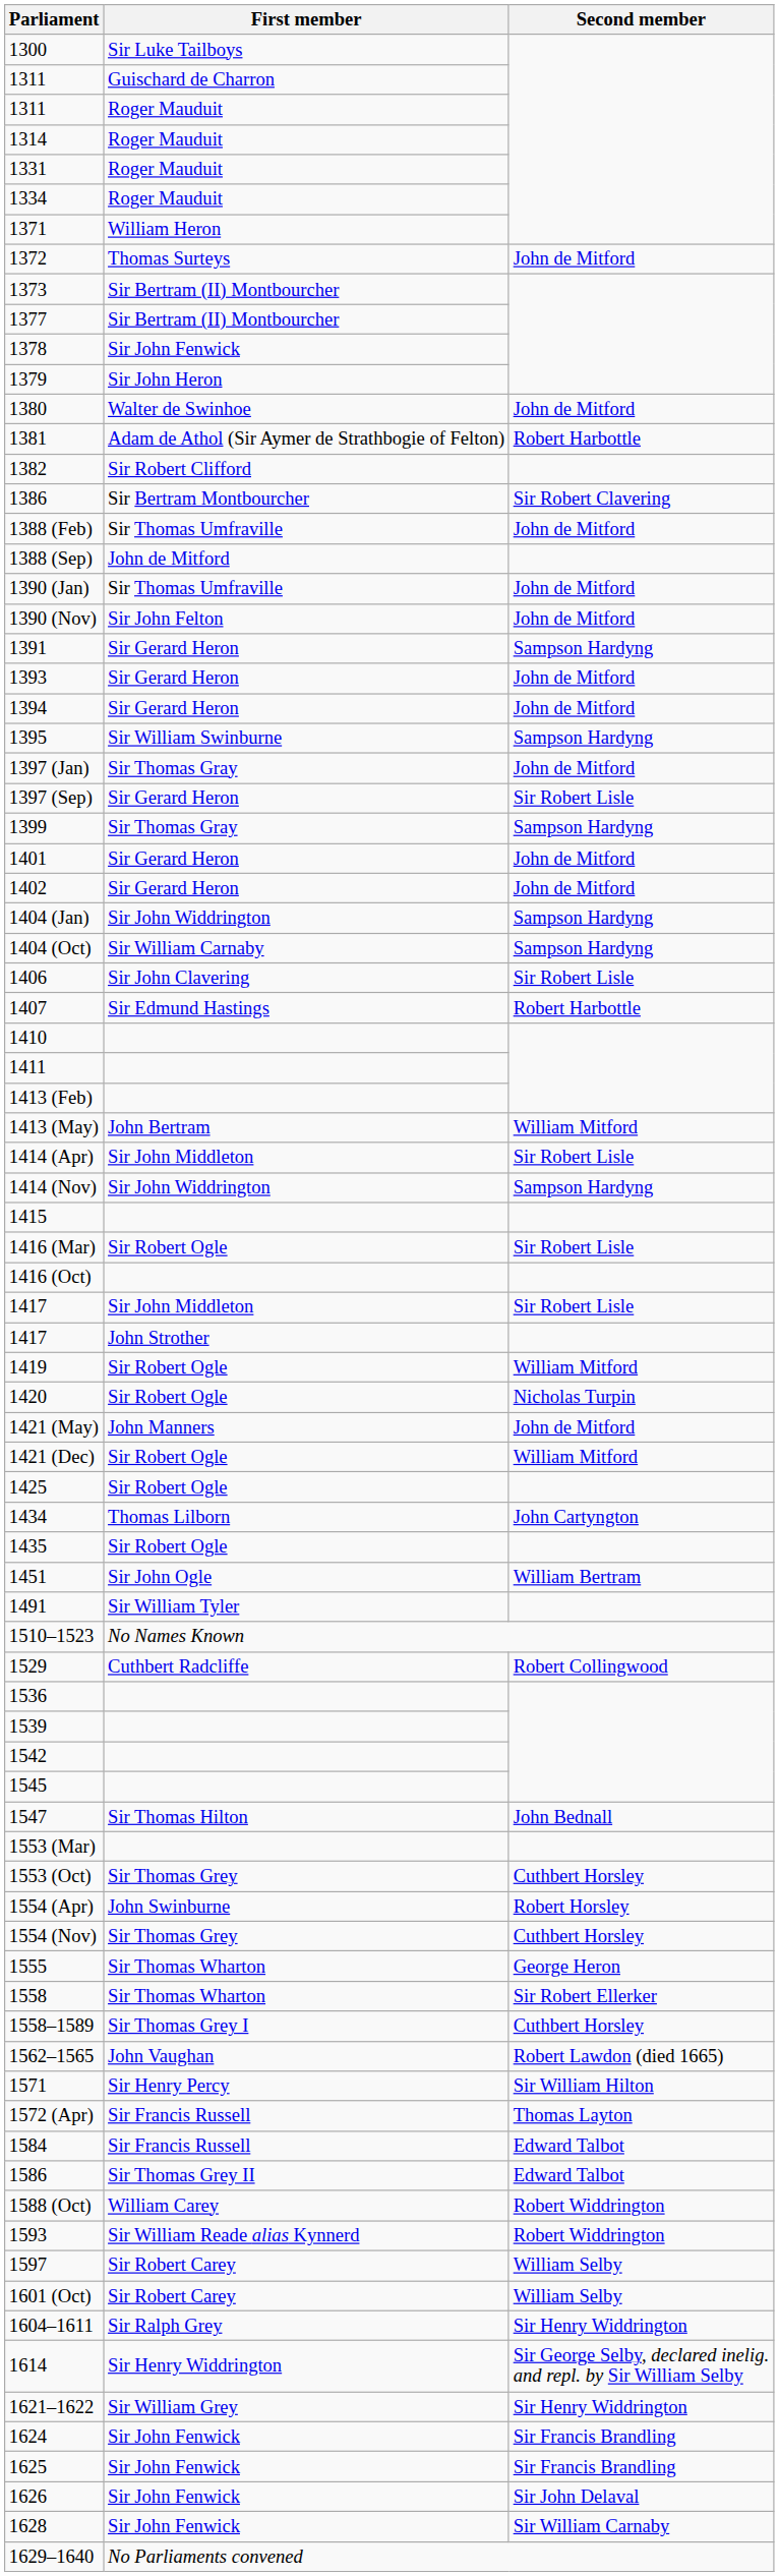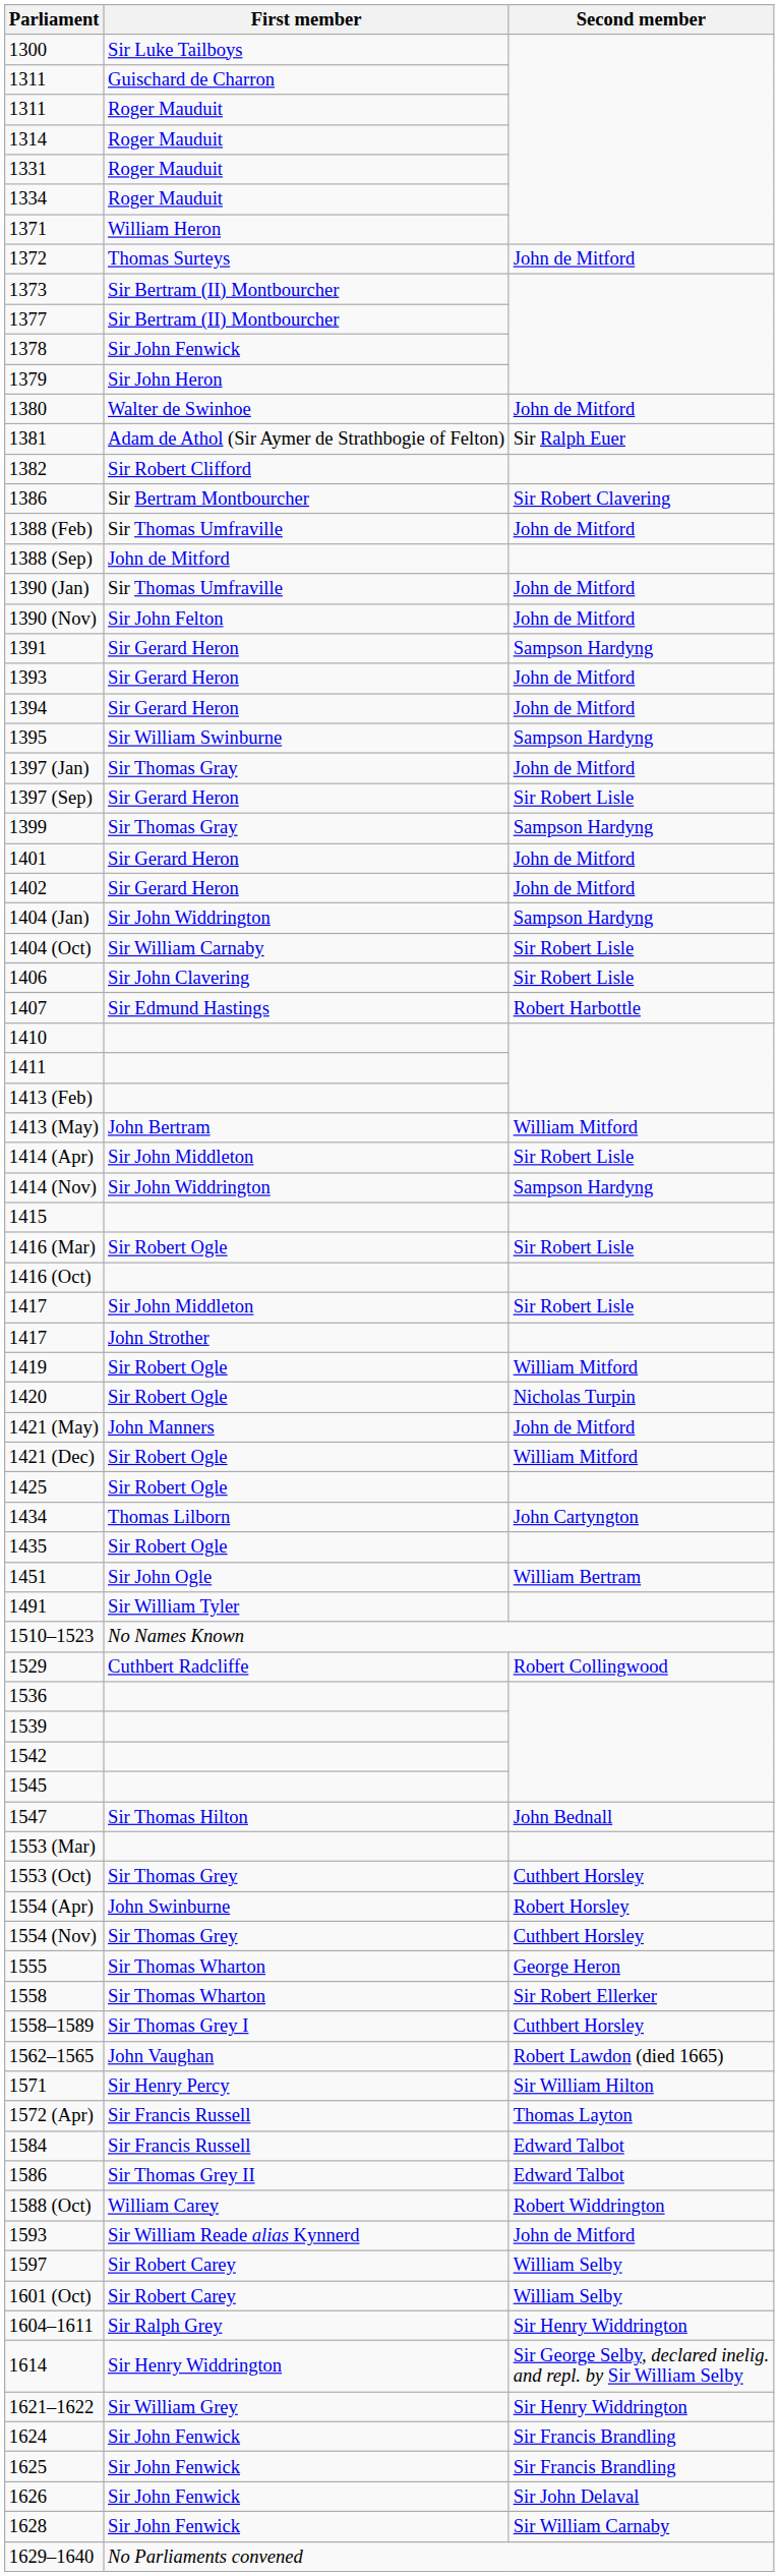 <table class="wikitable">
 <tr>
 <th>Parliament</th>
 <th>First member</th>
 <th>Second member</th>
 </tr>
 <tr>
 <td>1300</td>
 <td><a href='#'>Sir Luke Tailboys</a></td>
 </tr>
 <tr>
 <td>1311</td>
 <td><a href='#'>Guischard de Charron</a></td>
 </tr>
 <tr>
 <td>1311</td>
 <td><a href='#'>Roger Mauduit</a></td>
 </tr>
 <tr>
 <td>1314</td>
 <td><a href='#'>Roger Mauduit</a></td>
 </tr>
 <tr>
 <td>1331</td>
 <td><a href='#'>Roger Mauduit</a></td>
 </tr>
 <tr>
 <td>1334</td>
 <td><a href='#'>Roger Mauduit</a></td>
 </tr>
 <tr>
 <td>1371</td>
 <td><a href='#'>William Heron</a></td>
 </tr>
 <tr>
 <td>1372</td>
 <td><a href='#'>Thomas Surteys</a></td>
 <td><a href='#'>John de Mitford</a></td>
 </tr>
 <tr>
 <td>1373</td>
 <td><a href='#'>Sir Bertram (II) Montbourcher</a></td>
 </tr>
 <tr>
 <td>1377</td>
 <td><a href='#'>Sir Bertram (II) Montbourcher</a></td>
 </tr>
 <tr>
 <td>1378</td>
 <td><a href='#'>Sir John Fenwick</a></td>
 </tr>
 <tr>
 <td>1379</td>
 <td><a href='#'>Sir John Heron</a></td>
 </tr>
 <tr>
 <td>1380</td>
 <td><a href='#'>Walter de Swinhoe</a></td>
 <td><a href='#'>John de Mitford</a></td>
 </tr>
 <tr>
 <td>1381</td>
 <td><a href='#'>Adam de Athol</a> (Sir Aymer de Strathbogie of Felton)</td>
-<td><a href='#'>Robert Harbottle</a></td>
+<td>Sir <a href='#'>Ralph Euer</a></td>
 </tr>
 <tr>
 <td>1382</td>
 <td><a href='#'>Sir Robert Clifford</a></td>
 </tr>
 <tr>
 <td>1386</td>
 <td>Sir <a href='#'>Bertram Montbourcher</a></td>
 <td><a href='#'>Sir Robert Clavering</a></td>
 </tr>
 <tr>
 <td>1388 (Feb)</td>
 <td>Sir <a href='#'>Thomas Umfraville</a></td>
 <td><a href='#'>John de Mitford</a></td>
 </tr>
 <tr>
 <td>1388 (Sep)</td>
 <td><a href='#'>John de Mitford</a></td>
 </tr>
 <tr>
 <td>1390 (Jan)</td>
 <td>Sir <a href='#'>Thomas Umfraville</a></td>
 <td><a href='#'>John de Mitford</a></td>
 </tr>
 <tr>
 <td>1390 (Nov)</td>
 <td><a href='#'>Sir John Felton</a></td>
 <td><a href='#'>John de Mitford</a></td>
 </tr>
 <tr>
 <td>1391</td>
 <td><a href='#'>Sir Gerard Heron</a></td>
 <td><a href='#'>Sampson Hardyng</a></td>
 </tr>
 <tr>
 <td>1393</td>
 <td><a href='#'>Sir Gerard Heron</a></td>
 <td><a href='#'>John de Mitford</a></td>
 </tr>
 <tr>
 <td>1394</td>
 <td><a href='#'>Sir Gerard Heron</a></td>
 <td><a href='#'>John de Mitford</a></td>
 </tr>
 <tr>
 <td>1395</td>
 <td><a href='#'>Sir William Swinburne</a></td>
 <td><a href='#'>Sampson Hardyng</a></td>
 </tr>
 <tr>
 <td>1397 (Jan)</td>
 <td><a href='#'>Sir Thomas Gray</a></td>
 <td><a href='#'>John de Mitford</a></td>
 </tr>
 <tr>
 <td>1397 (Sep)</td>
 <td><a href='#'>Sir Gerard Heron</a></td>
 <td><a href='#'>Sir Robert Lisle</a></td>
 </tr>
 <tr>
 <td>1399</td>
 <td><a href='#'>Sir Thomas Gray</a></td>
 <td><a href='#'>Sampson Hardyng</a></td>
 </tr>
 <tr>
 <td>1401</td>
 <td><a href='#'>Sir Gerard Heron</a></td>
 <td><a href='#'>John de Mitford</a></td>
 </tr>
 <tr>
 <td>1402</td>
 <td><a href='#'>Sir Gerard Heron</a></td>
 <td><a href='#'>John de Mitford</a></td>
 </tr>
 <tr>
 <td>1404 (Jan)</td>
 <td><a href='#'>Sir John Widdrington</a></td>
 <td><a href='#'>Sampson Hardyng</a></td>
 </tr>
 <tr>
 <td>1404 (Oct)</td>
 <td><a href='#'>Sir William Carnaby</a></td>
-<td><a href='#'>Sampson Hardyng</a></td>
+<td><a href='#'>Sir Robert Lisle</a></td>
 </tr>
 <tr>
 <td>1406</td>
 <td><a href='#'>Sir John Clavering</a></td>
 <td><a href='#'>Sir Robert Lisle</a></td>
 </tr>
 <tr>
 <td>1407</td>
 <td><a href='#'>Sir Edmund Hastings</a></td>
 <td><a href='#'>Robert Harbottle</a></td>
 </tr>
 <tr>
 <td>1410</td>
 <td></td>
 </tr>
 <tr>
 <td>1411</td>
 <td></td>
 </tr>
 <tr>
 <td>1413 (Feb)</td>
 <td></td>
 </tr>
 <tr>
 <td>1413 (May)</td>
 <td><a href='#'>John Bertram</a></td>
 <td><a href='#'>William Mitford</a></td>
 </tr>
 <tr>
 <td>1414 (Apr)</td>
 <td><a href='#'>Sir John Middleton</a></td>
 <td><a href='#'>Sir Robert Lisle</a></td>
 </tr>
 <tr>
 <td>1414 (Nov)</td>
 <td><a href='#'>Sir John Widdrington</a></td>
 <td><a href='#'>Sampson Hardyng</a></td>
 </tr>
 <tr>
 <td>1415</td>
 <td></td>
 </tr>
 <tr>
 <td>1416 (Mar)</td>
 <td><a href='#'>Sir Robert Ogle</a></td>
 <td><a href='#'>Sir Robert Lisle</a></td>
 </tr>
 <tr>
 <td>1416 (Oct)</td>
 <td></td>
 </tr>
 <tr>
 <td>1417</td>
 <td><a href='#'>Sir John Middleton</a></td>
 <td><a href='#'>Sir Robert Lisle</a></td>
 </tr>
 <tr>
 <td>1417</td>
 <td><a href='#'>John Strother</a></td>
 </tr>
 <tr>
 <td>1419</td>
 <td><a href='#'>Sir Robert Ogle</a></td>
 <td><a href='#'>William Mitford</a></td>
 </tr>
 <tr>
 <td>1420</td>
 <td><a href='#'>Sir Robert Ogle</a></td>
 <td><a href='#'>Nicholas Turpin</a></td>
 </tr>
 <tr>
 <td>1421 (May)</td>
 <td><a href='#'>John Manners</a></td>
 <td><a href='#'>John de Mitford</a></td>
 </tr>
 <tr>
 <td>1421 (Dec)</td>
 <td><a href='#'>Sir Robert Ogle</a></td>
 <td><a href='#'>William Mitford</a></td>
 </tr>
 <tr>
 <td>1425</td>
 <td><a href='#'>Sir Robert Ogle</a></td>
 <td></td>
 </tr>
 <tr>
 <td>1434</td>
 <td><a href='#'>Thomas Lilborn</a></td>
 <td><a href='#'>John Cartyngton</a></td>
 </tr>
 <tr>
 <td>1435</td>
 <td><a href='#'>Sir Robert Ogle</a></td>
 <td></td>
 </tr>
 <tr>
 <td>1451</td>
 <td><a href='#'>Sir John Ogle</a></td>
 <td><a href='#'>William Bertram</a></td>
 </tr>
 <tr>
 <td>1491</td>
 <td><a href='#'>Sir William Tyler</a></td>
 <td></td>
 </tr>
 <tr>
 <td>1510–1523</td>
 <td colspan = "2"><em>No Names Known</em></td>
 </tr>
 <tr>
 <td>1529</td>
 <td><a href='#'>Cuthbert Radcliffe</a></td>
 <td><a href='#'>Robert Collingwood</a></td>
 </tr>
 <tr>
 <td>1536</td>
 <td></td>
 </tr>
 <tr>
 <td>1539</td>
 <td></td>
 </tr>
 <tr>
 <td>1542</td>
 <td></td>
 </tr>
 <tr>
 <td>1545</td>
 <td></td>
 </tr>
 <tr>
 <td>1547</td>
 <td><a href='#'>Sir Thomas Hilton</a></td>
 <td><a href='#'>John Bednall</a></td>
 </tr>
 <tr>
 <td>1553 (Mar)</td>
 <td></td>
 </tr>
 <tr>
 <td>1553 (Oct)</td>
 <td><a href='#'>Sir Thomas Grey</a></td>
 <td><a href='#'>Cuthbert Horsley</a></td>
 </tr>
 <tr>
 <td>1554 (Apr)</td>
 <td><a href='#'>John Swinburne</a></td>
 <td><a href='#'>Robert Horsley</a></td>
 </tr>
 <tr>
 <td>1554 (Nov)</td>
 <td><a href='#'>Sir Thomas Grey</a></td>
 <td><a href='#'>Cuthbert Horsley</a></td>
 </tr>
 <tr>
 <td>1555</td>
 <td><a href='#'>Sir Thomas Wharton</a></td>
 <td><a href='#'>George Heron</a></td>
 </tr>
 <tr>
 <td>1558</td>
 <td><a href='#'>Sir Thomas Wharton</a></td>
 <td><a href='#'>Sir Robert Ellerker</a></td>
 </tr>
 <tr>
 <td>1558–1589</td>
 <td><a href='#'>Sir Thomas Grey I</a></td>
 <td><a href='#'>Cuthbert Horsley</a></td>
 </tr>
 <tr>
 <td>1562–1565</td>
 <td><a href='#'>John Vaughan</a></td>
 <td><a href='#'>Robert Lawdon</a> (died 1665)</td>
 </tr>
 <tr>
 <td>1571</td>
 <td><a href='#'>Sir Henry Percy</a></td>
 <td><a href='#'>Sir William Hilton</a></td>
 </tr>
 <tr>
 <td>1572 (Apr)</td>
 <td><a href='#'>Sir Francis Russell</a></td>
 <td><a href='#'>Thomas Layton</a></td>
 </tr>
 <tr>
 <td>1584</td>
 <td><a href='#'>Sir Francis Russell</a></td>
 <td><a href='#'>Edward Talbot</a></td>
 </tr>
 <tr>
 <td>1586</td>
 <td><a href='#'>Sir Thomas Grey II</a></td>
 <td><a href='#'>Edward Talbot</a></td>
 </tr>
 <tr>
 <td>1588 (Oct)</td>
 <td><a href='#'>William Carey</a></td>
 <td><a href='#'>Robert Widdrington</a></td>
 </tr>
 <tr>
 <td>1593</td>
 <td><a href='#'>Sir William Reade <em>alias</em> Kynnerd</a></td>
-<td><a href='#'>Robert Widdrington</a></td>
+<td><a href='#'>John de Mitford</a></td>
 </tr>
 <tr>
 <td>1597</td>
 <td><a href='#'>Sir Robert Carey</a></td>
 <td><a href='#'>William Selby</a></td>
 </tr>
 <tr>
 <td>1601 (Oct)</td>
 <td><a href='#'>Sir Robert Carey</a></td>
 <td><a href='#'>William Selby</a></td>
 </tr>
 <tr>
 <td>1604–1611</td>
 <td><a href='#'>Sir Ralph Grey</a></td>
 <td><a href='#'>Sir Henry Widdrington</a></td>
 </tr>
 <tr>
 <td>1614</td>
 <td><a href='#'>Sir Henry Widdrington</a></td>
 <td><a href='#'>Sir George Selby</a>, <em>declared inelig. <br> and repl. by</em> <a href='#'>Sir William Selby</a></td>
 </tr>
 <tr>
 <td>1621–1622</td>
 <td><a href='#'>Sir William Grey</a></td>
 <td><a href='#'>Sir Henry Widdrington</a></td>
 </tr>
 <tr>
 <td>1624</td>
 <td><a href='#'>Sir John Fenwick</a></td>
 <td><a href='#'>Sir Francis Brandling</a></td>
 </tr>
 <tr>
 <td>1625</td>
 <td><a href='#'>Sir John Fenwick</a></td>
 <td><a href='#'>Sir Francis Brandling</a></td>
 </tr>
 <tr>
 <td>1626</td>
 <td><a href='#'>Sir John Fenwick</a></td>
 <td><a href='#'>Sir John Delaval</a></td>
 </tr>
 <tr>
 <td>1628</td>
 <td><a href='#'>Sir John Fenwick</a></td>
 <td><a href='#'>Sir William Carnaby</a></td>
 </tr>
 <tr>
 <td>1629–1640</td>
 <td colspan = "2"><em>No Parliaments convened</em></td>
 </tr>
 </table>
